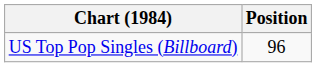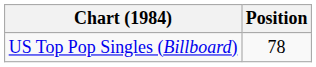 <table class="wikitable sortable">
 <tr>
 <th align="left">Chart (1984)</th>
 <th align="center">Position</th>
 </tr>
 <tr>
 <td><a href='#'>US Top Pop Singles (<em>Billboard</em>)</a></td>
-<td align="center">96</td>
+<td align="center">78</td>
 </tr>
 </table>
